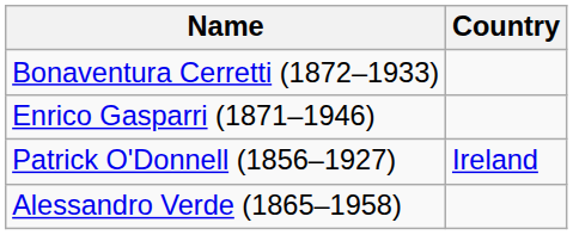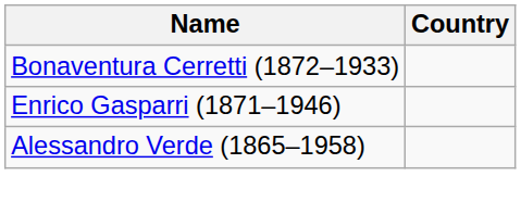 <table class="wikitable sortable">
 <tr>
 <th>Name</th>
 <th>Country</th>
 </tr>
 <tr>
 <td><a href='#'>Bonaventura Cerretti</a> (1872–1933)</td>
 <td></td>
 </tr>
 <tr>
 <td><a href='#'>Enrico Gasparri</a> (1871–1946)</td>
 <td></td>
 </tr>
 <tr>
-<td><a href='#'>Patrick O'Donnell</a> (1856–1927)</td>
-<td> <a href='#'>Ireland</a></td>
-</tr>
-<tr>
 <td><a href='#'>Alessandro Verde</a> (1865–1958)</td>
 <td></td>
 </tr>
 </table>
